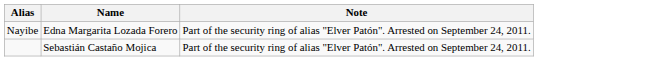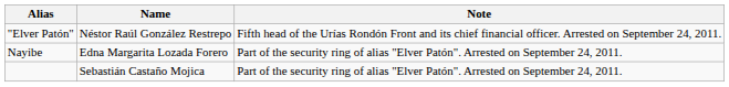 <table class="wikitable">
 <tr>
 <th>Alias</th>
 <th>Name</th>
 <th>Note</th>
+</tr>
+<tr>
+<td>"Elver Patón"</td>
+<td>Néstor Raúl González Restrepo</td>
+<td>Fifth head of the Urías Rondón Front and its chief financial officer. Arrested on September 24, 2011.</td>
 </tr>
 <tr>
 <td>Nayibe</td>
 <td>Edna Margarita Lozada Forero</td>
 <td>Part of the security ring of alias "Elver Patón". Arrested on September 24, 2011.</td>
 </tr>
 <tr>
 <td></td>
 <td>Sebastián Castaño Mojica</td>
 <td>Part of the security ring of alias "Elver Patón". Arrested on September 24, 2011.</td>
 </tr>
 </table>
